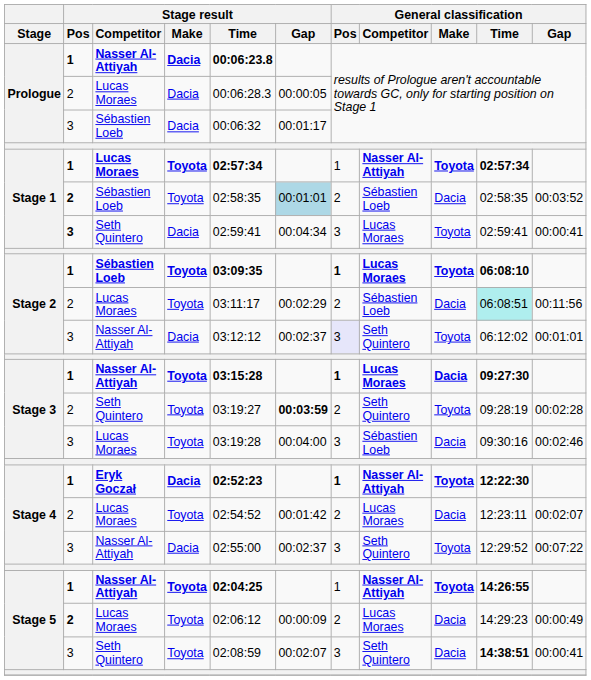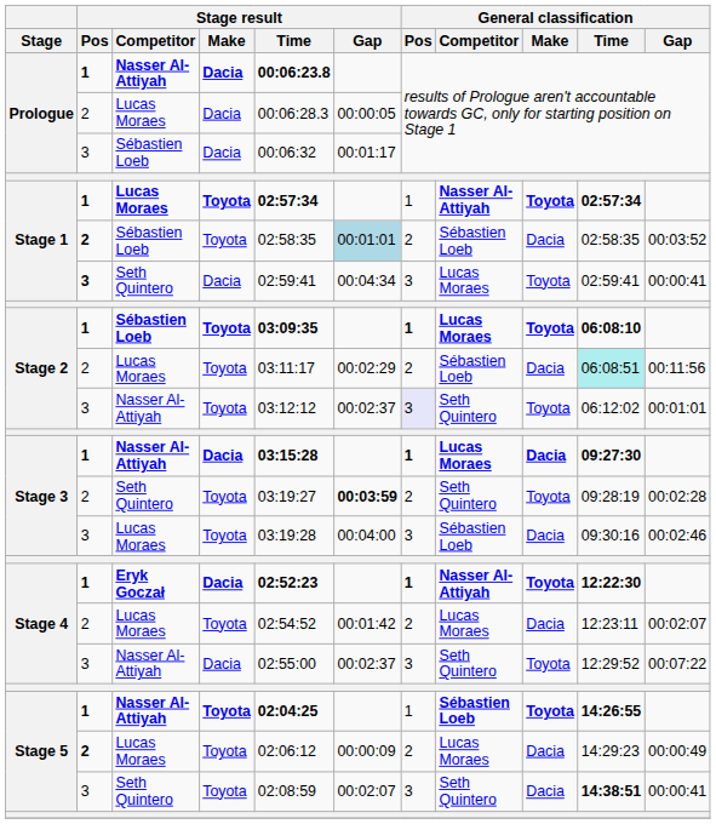 <table class="wikitable" style="font-size:85%;">
 <tr>
 <th></th>
 <th colspan=5>Stage result</th>
 <th colspan=5>General classification</th>
 </tr>
 <tr>
 <th width="40px">Stage</th>
 <th width="30px">Pos</th>
 <th width="200px">Competitor</th>
 <th width="70px">Make</th>
 <th width="40px">Time</th>
 <th width="40px">Gap</th>
 <th width="30px">Pos</th>
 <th width="200px">Competitor</th>
 <th width="70px">Make</th>
 <th width="40px">Time</th>
 <th width="40px">Gap</th>
 </tr>
 <tr>
 <th rowspan=3>Prologue</th>
 <td><strong>1</strong></td>
 <td><strong> <a href='#'>Nasser Al-Attiyah</a></strong></td>
 <td><strong><a href='#'>Dacia</a></strong></td>
 <td><strong>00:06:23.8</strong></td>
 <td></td>
 <td colspan=5 rowspan=3><em>results of Prologue aren't accountable towards GC, only for starting position on Stage 1</em></td>
 </tr>
 <tr>
 <td>2</td>
 <td> <a href='#'>Lucas Moraes</a></td>
 <td><a href='#'>Dacia</a></td>
 <td>00:06:28.3</td>
 <td>00:00:05</td>
 </tr>
 <tr>
 <td>3</td>
 <td> <a href='#'>Sébastien Loeb</a></td>
 <td><a href='#'>Dacia</a></td>
 <td>00:06:32</td>
 <td>00:01:17</td>
 </tr>
 <tr>
 <th colspan=11></th>
 </tr>
 <tr>
 <th rowspan=3>Stage 1</th>
 <td><strong>1</strong></td>
 <td><strong> <a href='#'>Lucas Moraes</a></strong></td>
 <td><strong><a href='#'>Toyota</a></strong></td>
 <td><strong>02:57:34</strong></td>
 <td></td>
 <td>1</td>
 <td><strong> <a href='#'>Nasser Al-Attiyah</a></strong></td>
 <td><strong><a href='#'>Toyota</a></strong></td>
 <td><strong>02:57:34</strong></td>
 <td></td>
 </tr>
 <tr>
 <td><strong>2</strong></td>
 <td> <a href='#'>Sébastien Loeb</a></td>
 <td><a href='#'>Toyota</a></td>
 <td>02:58:35</td>
 <td style="background: lightblue;">00:01:01</td>
 <td>2</td>
 <td> <a href='#'>Sébastien Loeb</a></td>
 <td><a href='#'>Dacia</a></td>
 <td>02:58:35</td>
 <td>00:03:52</td>
 </tr>
 <tr>
 <td><strong>3</strong></td>
 <td> <a href='#'>Seth Quintero</a></td>
 <td><a href='#'>Dacia</a></td>
 <td>02:59:41</td>
 <td>00:04:34</td>
 <td>3</td>
 <td> <a href='#'>Lucas Moraes</a></td>
 <td><a href='#'>Toyota</a></td>
 <td>02:59:41</td>
 <td>00:00:41</td>
 </tr>
 <tr>
 <th colspan=11></th>
 </tr>
 <tr>
 <th rowspan=3>Stage 2</th>
 <td><strong>1</strong></td>
 <td><strong> <a href='#'>Sébastien Loeb</a></strong></td>
 <td><strong><a href='#'>Toyota</a></strong></td>
 <td><strong>03:09:35</strong></td>
 <td></td>
 <td><strong>1</strong></td>
 <td><strong> <a href='#'>Lucas Moraes</a></strong></td>
 <td><strong><a href='#'>Toyota</a></strong></td>
 <td><strong>06:08:10</strong></td>
 <td></td>
 </tr>
 <tr>
 <td>2</td>
 <td> <a href='#'>Lucas Moraes</a></td>
 <td><a href='#'>Toyota</a></td>
 <td>03:11:17</td>
 <td>00:02:29</td>
 <td>2</td>
 <td> <a href='#'>Sébastien Loeb</a></td>
 <td><a href='#'>Dacia</a></td>
 <td style="background: paleturquoise;">06:08:51</td>
 <td>00:11:56</td>
 </tr>
 <tr>
 <td>3</td>
 <td> <a href='#'>Nasser Al-Attiyah</a></td>
-<td><a href='#'>Dacia</a></td>
+<td><a href='#'>Toyota</a></td>
 <td>03:12:12</td>
 <td>00:02:37</td>
 <td style="background: lavender;">3</td>
 <td> <a href='#'>Seth Quintero</a></td>
 <td><a href='#'>Toyota</a></td>
 <td>06:12:02</td>
 <td>00:01:01</td>
 </tr>
 <tr>
 <th colspan=11></th>
 </tr>
 <tr>
 <th rowspan=3>Stage 3</th>
 <td><strong>1</strong></td>
 <td><strong> <a href='#'>Nasser Al-Attiyah</a></strong></td>
-<td><strong><a href='#'>Toyota</a></strong></td>
+<td><strong><a href='#'>Dacia</a></strong></td>
 <td><strong>03:15:28</strong></td>
 <td></td>
 <td><strong>1</strong></td>
 <td><strong> <a href='#'>Lucas Moraes</a></strong></td>
 <td><strong><a href='#'>Dacia</a></strong></td>
 <td><strong>09:27:30</strong></td>
 <td></td>
 </tr>
 <tr>
 <td>2</td>
 <td> <a href='#'>Seth Quintero</a></td>
 <td><a href='#'>Toyota</a></td>
 <td>03:19:27</td>
 <td><strong>00:03:59</strong></td>
 <td>2</td>
 <td> <a href='#'>Seth Quintero</a></td>
 <td><a href='#'>Toyota</a></td>
 <td>09:28:19</td>
 <td>00:02:28</td>
 </tr>
 <tr>
 <td>3</td>
 <td> <a href='#'>Lucas Moraes</a></td>
 <td><a href='#'>Toyota</a></td>
 <td>03:19:28</td>
 <td>00:04:00</td>
 <td>3</td>
 <td> <a href='#'>Sébastien Loeb</a></td>
 <td><a href='#'>Dacia</a></td>
 <td>09:30:16</td>
 <td>00:02:46</td>
 </tr>
 <tr>
 <th colspan=11></th>
 </tr>
 <tr>
 <th rowspan=3>Stage 4</th>
 <td><strong>1</strong></td>
 <td><strong> <a href='#'>Eryk Goczał</a></strong></td>
 <td><strong><a href='#'>Dacia</a></strong></td>
 <td><strong>02:52:23</strong></td>
 <td></td>
 <td><strong>1</strong></td>
 <td><strong> <a href='#'>Nasser Al-Attiyah</a></strong></td>
 <td><strong><a href='#'>Toyota</a></strong></td>
 <td><strong>12:22:30</strong></td>
 <td></td>
 </tr>
 <tr>
 <td>2</td>
 <td> <a href='#'>Lucas Moraes</a></td>
 <td><a href='#'>Toyota</a></td>
 <td>02:54:52</td>
 <td>00:01:42</td>
 <td>2</td>
 <td> <a href='#'>Lucas Moraes</a></td>
 <td><a href='#'>Dacia</a></td>
 <td>12:23:11</td>
 <td>00:02:07</td>
 </tr>
 <tr>
 <td>3</td>
 <td> <a href='#'>Nasser Al-Attiyah</a></td>
 <td><a href='#'>Dacia</a></td>
 <td>02:55:00</td>
 <td>00:02:37</td>
 <td>3</td>
 <td> <a href='#'>Seth Quintero</a></td>
 <td><a href='#'>Toyota</a></td>
 <td>12:29:52</td>
 <td>00:07:22</td>
 </tr>
 <tr>
 <th colspan=11></th>
 </tr>
 <tr>
 <th rowspan=3>Stage 5</th>
 <td><strong>1</strong></td>
 <td><strong> <a href='#'>Nasser Al-Attiyah</a></strong></td>
 <td><strong><a href='#'>Toyota</a></strong></td>
 <td><strong>02:04:25</strong></td>
 <td></td>
 <td>1</td>
-<td><strong> <a href='#'>Nasser Al-Attiyah</a></strong></td>
+<td><strong> <a href='#'>Sébastien Loeb</a></strong></td>
 <td><strong><a href='#'>Toyota</a></strong></td>
 <td><strong>14:26:55</strong></td>
 <td></td>
 </tr>
 <tr>
 <td><strong>2</strong></td>
 <td> <a href='#'>Lucas Moraes</a></td>
 <td><a href='#'>Toyota</a></td>
 <td>02:06:12</td>
 <td>00:00:09</td>
 <td>2</td>
 <td> <a href='#'>Lucas Moraes</a></td>
 <td><a href='#'>Dacia</a></td>
 <td>14:29:23</td>
 <td>00:00:49</td>
 </tr>
 <tr>
 <td>3</td>
 <td> <a href='#'>Seth Quintero</a></td>
 <td><a href='#'>Toyota</a></td>
 <td>02:08:59</td>
 <td>00:02:07</td>
 <td>3</td>
 <td> <a href='#'>Seth Quintero</a></td>
 <td><a href='#'>Dacia</a></td>
 <td><strong>14:38:51</strong></td>
 <td>00:00:41</td>
 </tr>
 <tr>
 <th colspan=11></th>
 </tr>
 <tr>
 </tr>
 </table>
